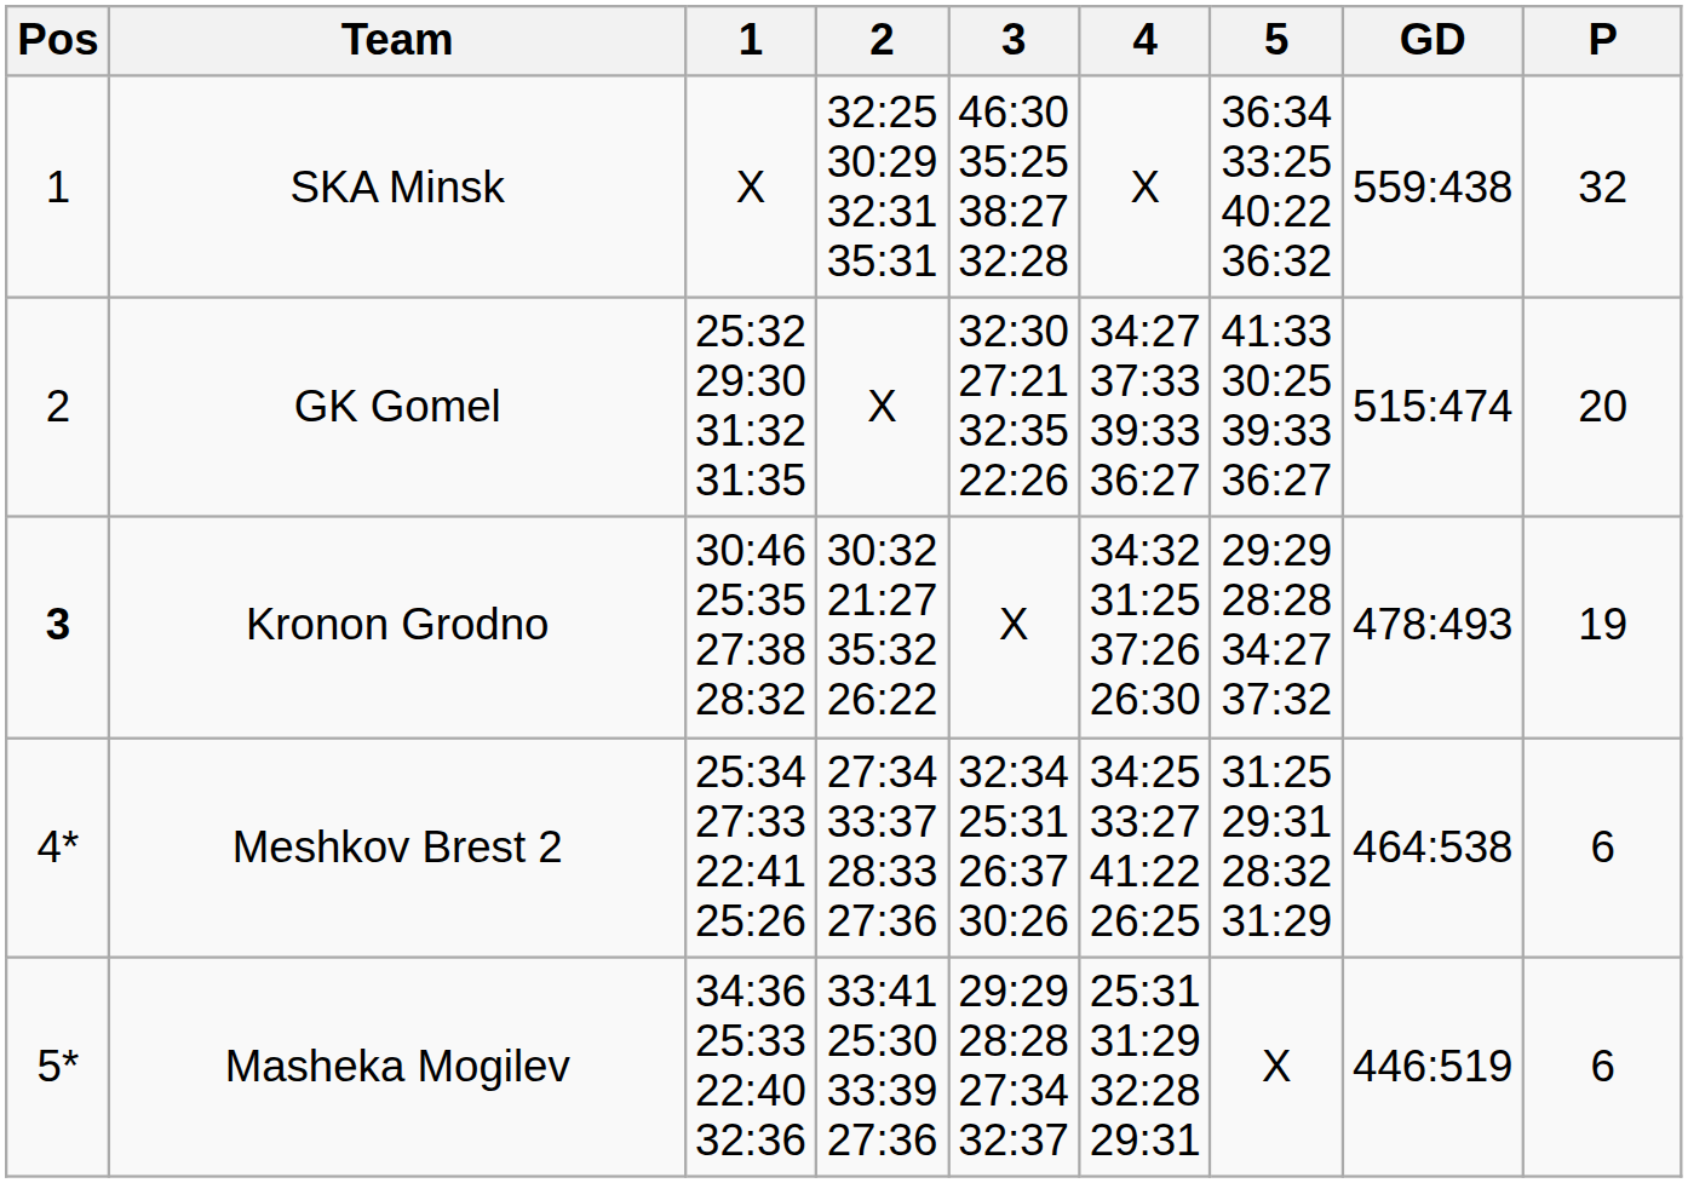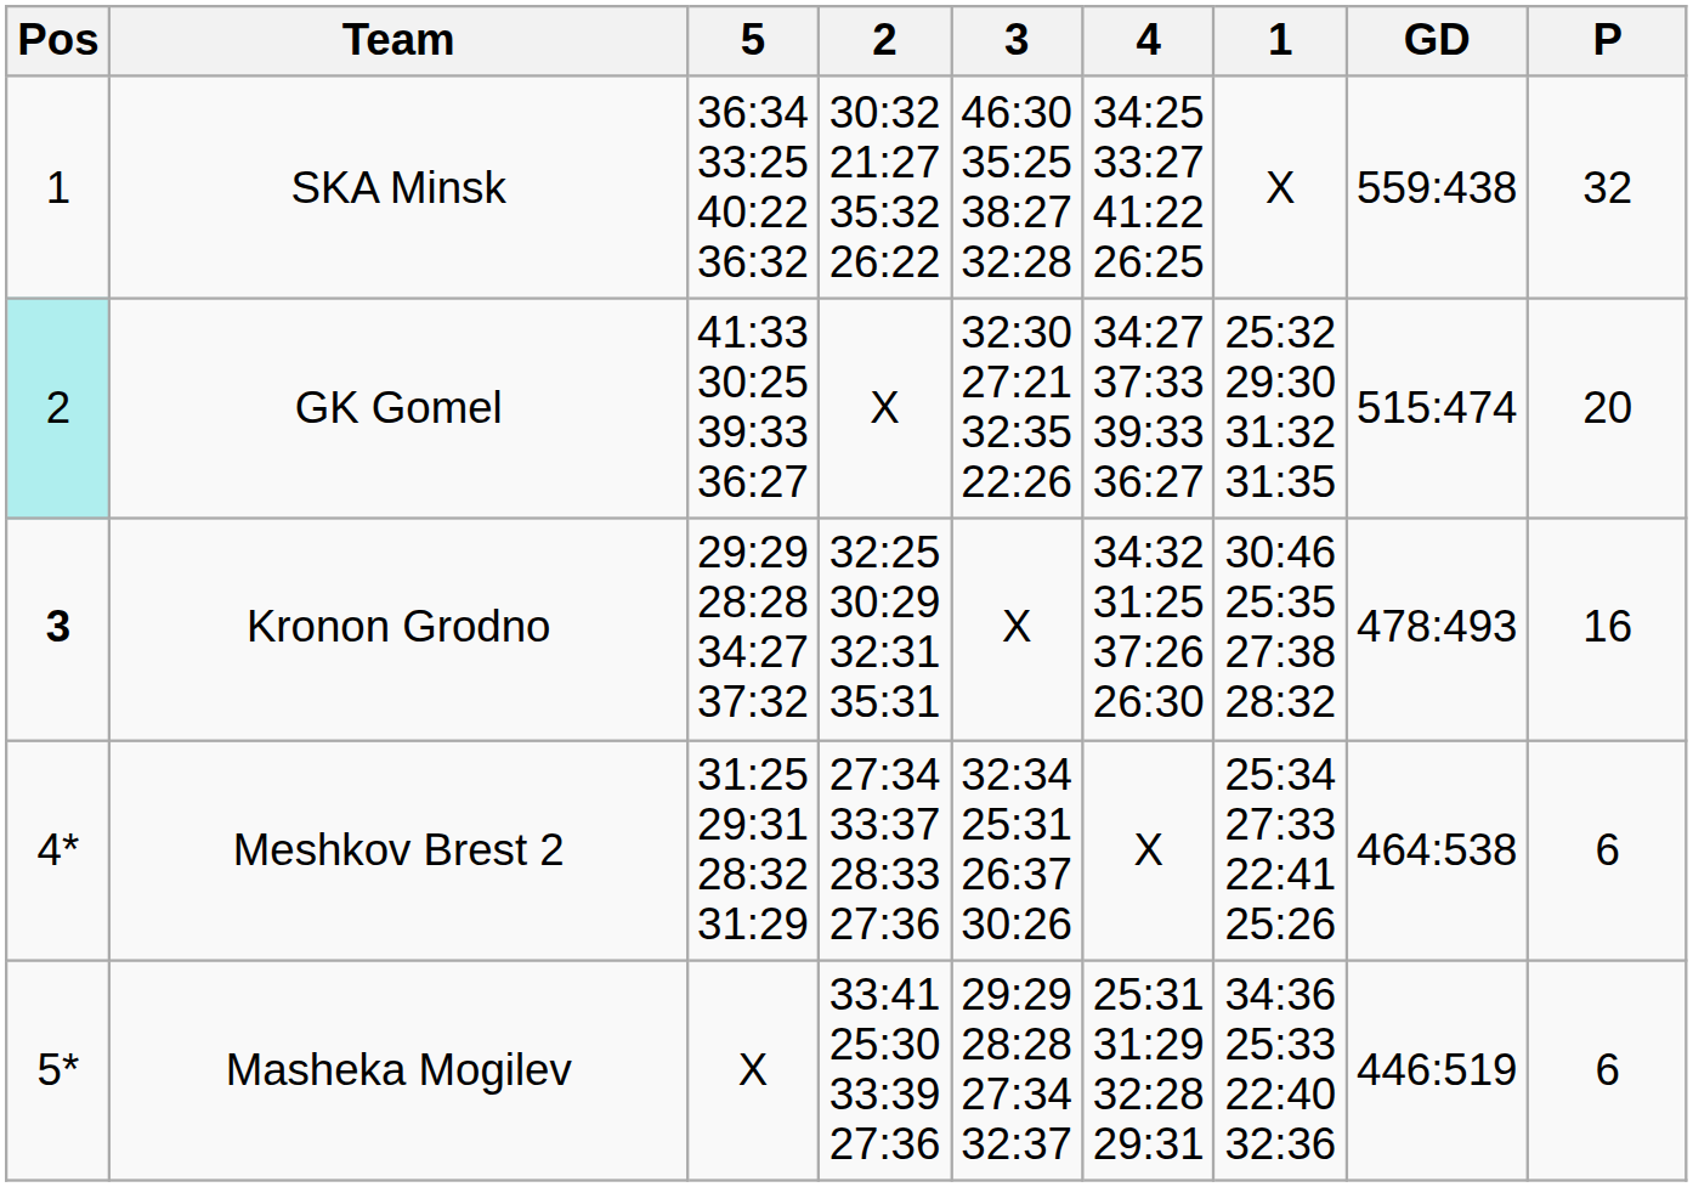 <table class="wikitable" style="text-align: center;">
 <tr>
 <th width="30"><strong>Pos</strong></th>
 <th width="200"><strong>Team</strong></th>
-<th width="40"><strong>1</strong></th>
+<th width="40"><strong>5</strong></th>
 <th width="40"><strong>2</strong></th>
 <th width="40"><strong>3</strong></th>
 <th width="40"><strong>4</strong></th>
-<th width="40"><strong>5</strong></th>
+<th width="40"><strong>1</strong></th>
 <th width="50"><strong>GD</strong></th>
 <th width="50"><strong>P</strong></th>
 </tr>
 <tr>
 <td>1</td>
 <td>SKA Minsk</td>
+<td>36:34<br>33:25<br>40:22<br>36:32</td>
+<td>30:32<br>21:27<br>35:32<br>26:22</td>
+<td>46:30<br>35:25<br>38:27<br>32:28</td>
+<td>34:25<br>33:27<br>41:22<br>26:25</td>
 <td>X</td>
-<td>32:25<br>30:29<br>32:31<br>35:31</td>
-<td>46:30<br>35:25<br>38:27<br>32:28</td>
-<td>X</td>
-<td>36:34<br>33:25<br>40:22<br>36:32</td>
 <td>559:438</td>
 <td>32</td>
 </tr>
 <tr>
-<td>2</td>
+<td style="background: paleturquoise;">2</td>
 <td>GK Gomel</td>
-<td>25:32<br>29:30<br>31:32<br>31:35</td>
+<td>41:33<br>30:25<br>39:33<br>36:27</td>
 <td>X</td>
 <td>32:30<br>27:21<br>32:35<br>22:26</td>
 <td>34:27<br>37:33<br>39:33<br>36:27</td>
-<td>41:33<br>30:25<br>39:33<br>36:27</td>
+<td>25:32<br>29:30<br>31:32<br>31:35</td>
 <td>515:474</td>
 <td>20</td>
 </tr>
 <tr>
 <td><strong>3</strong></td>
 <td>Kronon Grodno</td>
-<td>30:46<br>25:35<br>27:38<br>28:32</td>
-<td>30:32<br>21:27<br>35:32<br>26:22</td>
+<td>29:29<br>28:28<br>34:27<br>37:32</td>
+<td>32:25<br>30:29<br>32:31<br>35:31</td>
 <td>X</td>
 <td>34:32<br>31:25<br>37:26<br>26:30</td>
-<td>29:29<br>28:28<br>34:27<br>37:32</td>
+<td>30:46<br>25:35<br>27:38<br>28:32</td>
 <td>478:493</td>
-<td>19</td>
+<td>16</td>
 </tr>
 <tr>
 <td>4*</td>
 <td>Meshkov Brest 2</td>
-<td>25:34<br>27:33<br>22:41<br>25:26</td>
+<td>31:25<br>29:31<br>28:32<br>31:29</td>
 <td>27:34<br>33:37<br>28:33<br>27:36</td>
 <td>32:34<br>25:31<br>26:37<br>30:26</td>
-<td>34:25<br>33:27<br>41:22<br>26:25</td>
-<td>31:25<br>29:31<br>28:32<br>31:29</td>
+<td>X</td>
+<td>25:34<br>27:33<br>22:41<br>25:26</td>
 <td>464:538</td>
 <td>6</td>
 </tr>
 <tr>
 <td>5*</td>
 <td>Masheka Mogilev</td>
-<td>34:36<br>25:33<br>22:40<br>32:36</td>
+<td>X</td>
 <td>33:41<br>25:30<br>33:39<br>27:36</td>
 <td>29:29<br>28:28<br>27:34<br>32:37</td>
 <td>25:31<br>31:29<br>32:28<br>29:31</td>
-<td>X</td>
+<td>34:36<br>25:33<br>22:40<br>32:36</td>
 <td>446:519</td>
 <td>6</td>
 </tr>
 </table>
